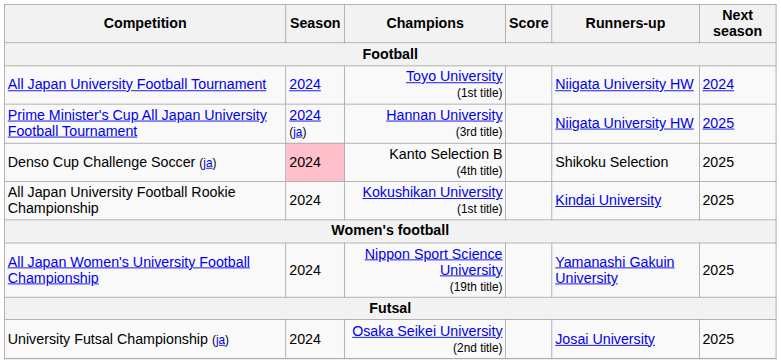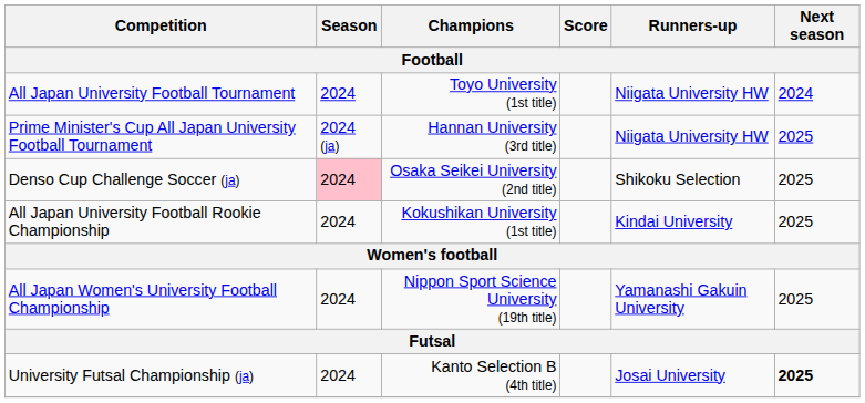 <table class="wikitable">
 <tr>
 <th>Competition</th>
 <th>Season</th>
 <th>Champions</th>
 <th>Score</th>
 <th>Runners-up</th>
 <th>Next season</th>
 </tr>
 <tr>
 <th colspan=9>Football</th>
 </tr>
 <tr>
 <td><a href='#'>All Japan University Football Tournament</a></td>
 <td><a href='#'>2024</a></td>
 <td style="text-align:right"><a href='#'>Toyo University</a> <br><small>(1st title)</small></td>
 <td></td>
 <td><a href='#'>Niigata University HW</a></td>
 <td><a href='#'>2024</a></td>
 </tr>
 <tr>
 <td><a href='#'>Prime Minister's Cup All Japan University Football Tournament</a></td>
 <td><a href='#'>2024</a> <small>(<a href='#'>ja</a>)</small></td>
 <td style="text-align:right"><a href='#'>Hannan University</a> <br><small>(3rd title)</small></td>
 <td></td>
 <td><a href='#'>Niigata University HW</a></td>
 <td><a href='#'>2025</a></td>
 </tr>
 <tr>
 <td>Denso Cup Challenge Soccer <small>(<a href='#'>ja</a>)</small></td>
 <td style="background: pink;">2024</td>
-<td style="text-align:right">Kanto Selection B <br><small>(4th title)</small></td>
+<td style="text-align:right"><a href='#'>Osaka Seikei University</a> <br><small>(2nd title)</small></td>
 <td></td>
 <td>Shikoku Selection</td>
 <td>2025</td>
 </tr>
 <tr>
 <td>All Japan University Football Rookie Championship</td>
 <td>2024</td>
 <td style="text-align:right"><a href='#'>Kokushikan University</a> <br><small>(1st title)</small></td>
 <td></td>
 <td><a href='#'>Kindai University</a></td>
 <td>2025</td>
 </tr>
 <tr>
 <th colspan=9>Women's football</th>
 </tr>
 <tr>
 <td><a href='#'>All Japan Women's University Football Championship</a></td>
 <td>2024</td>
 <td style="text-align:right"><a href='#'>Nippon Sport Science University</a> <br><small>(19th title)</small></td>
 <td></td>
 <td><a href='#'>Yamanashi Gakuin University</a></td>
 <td>2025</td>
 </tr>
 <tr>
 <th colspan=9>Futsal</th>
 </tr>
 <tr>
 <td>University Futsal Championship <small>(<a href='#'>ja</a>)</small></td>
 <td>2024</td>
-<td style="text-align:right"><a href='#'>Osaka Seikei University</a> <br><small>(2nd title)</small></td>
+<td style="text-align:right">Kanto Selection B <br><small>(4th title)</small></td>
 <td></td>
 <td><a href='#'>Josai University</a></td>
-<td>2025</td>
+<td><strong>2025</strong></td>
 </tr>
 <tr>
 </tr>
 </table>
